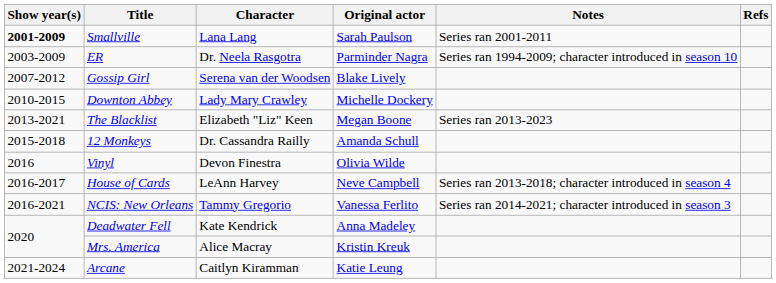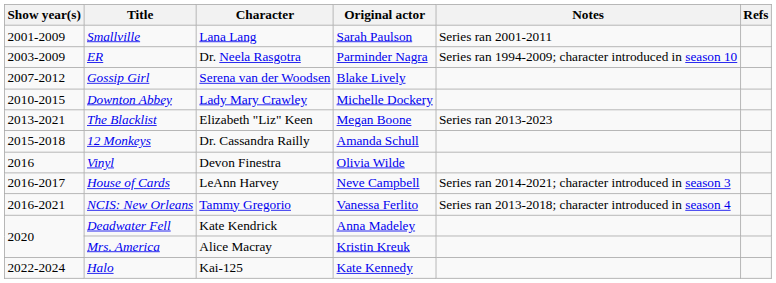 <table class="wikitable sortable">
 <tr>
 <th>Show year(s)</th>
 <th>Title</th>
 <th>Character</th>
 <th>Original actor</th>
 <th class="unsortable">Notes</th>
 <th class="unsortable">Refs</th>
 </tr>
 <tr>
-<td><strong>2001-2009</strong></td>
+<td>2001-2009</td>
 <td><em><a href='#'>Smallville</a></em></td>
 <td><a href='#'>Lana Lang</a></td>
 <td><a href='#'>Sarah Paulson</a></td>
 <td>Series ran 2001-2011</td>
 <td></td>
 </tr>
 <tr>
 <td>2003-2009</td>
 <td><em><a href='#'>ER</a></em></td>
 <td>Dr. <a href='#'>Neela Rasgotra</a></td>
 <td><a href='#'>Parminder Nagra</a></td>
 <td>Series ran 1994-2009; character introduced in <a href='#'>season 10</a></td>
 <td></td>
 </tr>
 <tr>
 <td>2007-2012</td>
 <td><em><a href='#'>Gossip Girl</a></em></td>
 <td><a href='#'>Serena van der Woodsen</a></td>
 <td><a href='#'>Blake Lively</a></td>
 <td></td>
 <td></td>
 </tr>
 <tr>
 <td>2010-2015</td>
 <td><em><a href='#'>Downton Abbey</a></em></td>
 <td><a href='#'>Lady Mary Crawley</a></td>
 <td><a href='#'>Michelle Dockery</a></td>
 <td></td>
 <td></td>
 </tr>
 <tr>
 <td>2013-2021</td>
 <td><em><a href='#'>The Blacklist</a></em></td>
 <td>Elizabeth "Liz" Keen</td>
 <td><a href='#'>Megan Boone</a></td>
 <td>Series ran 2013-2023</td>
 <td></td>
 </tr>
 <tr>
 <td>2015-2018</td>
 <td><em><a href='#'>12 Monkeys</a></em></td>
 <td>Dr. Cassandra Railly</td>
 <td><a href='#'>Amanda Schull</a></td>
 <td></td>
 <td></td>
 </tr>
 <tr>
 <td>2016</td>
 <td><em><a href='#'>Vinyl</a></em></td>
 <td>Devon Finestra</td>
 <td><a href='#'>Olivia Wilde</a></td>
 <td></td>
 <td></td>
 </tr>
 <tr>
 <td>2016-2017</td>
 <td><em><a href='#'>House of Cards</a></em></td>
 <td>LeAnn Harvey</td>
 <td><a href='#'>Neve Campbell</a></td>
-<td>Series ran 2013-2018; character introduced in <a href='#'>season 4</a></td>
+<td>Series ran 2014-2021; character introduced in <a href='#'>season 3</a></td>
 <td></td>
 </tr>
 <tr>
 <td>2016-2021</td>
 <td><em><a href='#'>NCIS: New Orleans</a></em></td>
 <td><a href='#'>Tammy Gregorio</a></td>
 <td><a href='#'>Vanessa Ferlito</a></td>
-<td>Series ran 2014-2021; character introduced in <a href='#'>season 3</a></td>
+<td>Series ran 2013-2018; character introduced in <a href='#'>season 4</a></td>
 <td></td>
 </tr>
 <tr>
 <td rowspan="2">2020</td>
 <td><em><a href='#'>Deadwater Fell</a></em></td>
 <td>Kate Kendrick</td>
 <td><a href='#'>Anna Madeley</a></td>
 <td></td>
 <td></td>
 </tr>
 <tr>
 <td><em><a href='#'>Mrs. America</a></em></td>
 <td>Alice Macray</td>
 <td><a href='#'>Kristin Kreuk</a></td>
 <td></td>
 <td></td>
 </tr>
 <tr>
-<td>2021-2024</td>
-<td><em><a href='#'>Arcane</a></em></td>
-<td>Caitlyn Kiramman</td>
-<td><a href='#'>Katie Leung</a></td>
+<td>2022-2024</td>
+<td><em><a href='#'>Halo</a></em></td>
+<td>Kai-125</td>
+<td><a href='#'>Kate Kennedy</a></td>
 <td></td>
 <td></td>
 </tr>
 </table>
